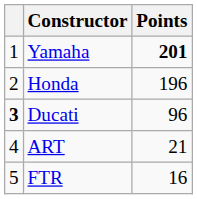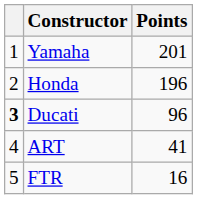 <table class="wikitable" style="font-size: 95%;">
 <tr>
 <th></th>
 <th>Constructor</th>
 <th>Points</th>
 </tr>
 <tr>
 <td align=center>1</td>
 <td> <a href='#'>Yamaha</a></td>
-<td align=right><strong>201</strong></td>
+<td align=right>201</td>
 </tr>
 <tr>
 <td align=center>2</td>
 <td> <a href='#'>Honda</a></td>
 <td align=right>196</td>
 </tr>
 <tr>
 <td align=center><strong>3</strong></td>
 <td> <a href='#'>Ducati</a></td>
 <td align=right>96</td>
 </tr>
 <tr>
 <td align=center>4</td>
 <td> <a href='#'>ART</a></td>
-<td align=right>21</td>
+<td align=right>41</td>
 </tr>
 <tr>
 <td align=center>5</td>
 <td> <a href='#'>FTR</a></td>
 <td align=right>16</td>
 </tr>
 </table>
